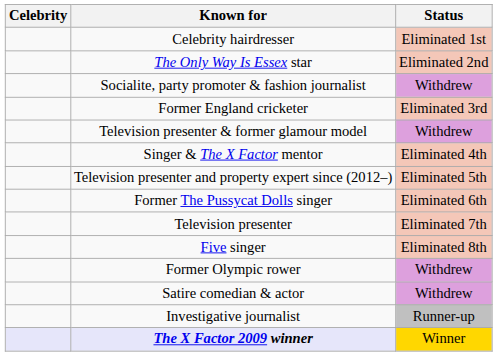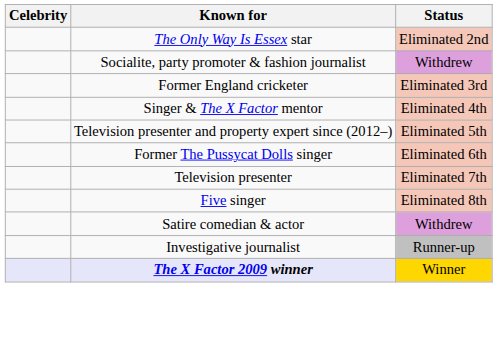 <table class="wikitable" style="margin: auto; text-align: center;">
 <tr>
 <th>Celebrity</th>
 <th>Known for</th>
 <th>Status</th>
-</tr>
-<tr>
-<td></td>
-<td>Celebrity hairdresser</td>
-<td style="background:#f4c7b8;">Eliminated 1st</td>
 </tr>
 <tr>
 <td></td>
 <td><em><a href='#'>The Only Way Is Essex</a></em> star</td>
 <td style=background:#f4c7b8>Eliminated 2nd</td>
 </tr>
 <tr>
 <td></td>
 <td>Socialite, party promoter & fashion journalist</td>
 <td style="background:plum;">Withdrew</td>
 </tr>
 <tr>
 <td></td>
 <td>Former England cricketer</td>
 <td style=background:#f4c7b8>Eliminated 3rd</td>
-</tr>
-<tr>
-<td></td>
-<td>Television presenter & former glamour model</td>
-<td style="background:plum;">Withdrew</td>
 </tr>
 <tr>
 <td></td>
 <td>Singer & <em><a href='#'>The X Factor</a></em> mentor</td>
 <td style=background:#f4c7b8>Eliminated 4th</td>
 </tr>
 <tr>
 <td></td>
 <td>Television presenter and property expert since (2012–)</td>
 <td style=background:#f4c7b8>Eliminated 5th</td>
 </tr>
 <tr>
 <td></td>
 <td>Former <a href='#'>The Pussycat Dolls</a> singer</td>
 <td style=background:#f4c7b8>Eliminated 6th</td>
 </tr>
 <tr>
 <td></td>
 <td>Television presenter</td>
 <td style=background:#f4c7b8>Eliminated 7th</td>
 </tr>
 <tr>
 <td></td>
 <td><a href='#'>Five</a> singer</td>
 <td style=background:#f4c7b8>Eliminated 8th</td>
 </tr>
 <tr>
 <td></td>
-<td>Former Olympic rower</td>
-<td style="background:plum;">Withdrew</td>
-</tr>
-<tr>
-<td></td>
 <td>Satire comedian & actor</td>
 <td style="background:plum;">Withdrew</td>
 </tr>
 <tr>
 <td></td>
 <td>Investigative journalist</td>
 <td style=background:silver;>Runner-up</td>
 </tr>
 <tr>
 <td style="background:lavender;"><strong></strong></td>
 <td style="background:lavender;"><strong><em><a href='#'>The X Factor 2009</a><em> winner<strong></td>
 <td style=background:gold></strong>Winner<strong></td>
 </tr>
 </table>
